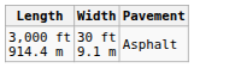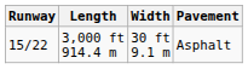 <table class="wikitable">
 <tr>
+<th>Runway</th>
 <th>Length</th>
 <th>Width</th>
 <th>Pavement</th>
 </tr>
 <tr>
+<td>15/22</td>
 <td>3,000 ft<br>914.4 m</td>
 <td>30 ft<br>9.1 m</td>
 <td>Asphalt</td>
 </tr>
 </table>
